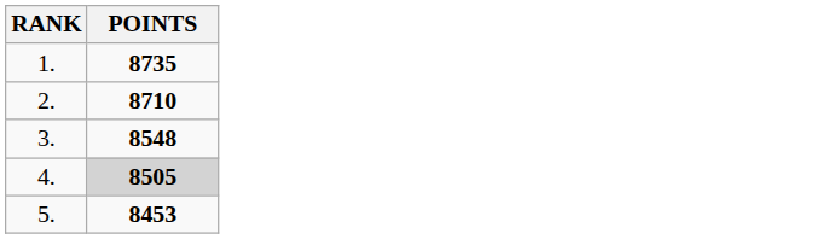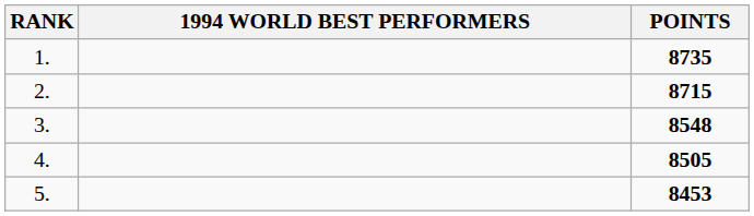 <table class=wikitable>
 <tr>
 <th>RANK</th>
+<th align="center" style="width: 25em">1994 WORLD BEST PERFORMERS</th>
 <th align="center" style="width: 5em">POINTS</th>
 </tr>
 <tr>
 <td align="center">1.</td>
+<td></td>
 <td align="center"><strong>8735</strong></td>
 </tr>
 <tr>
 <td align="center">2.</td>
-<td align="center"><strong>8710</strong></td>
+<td></td>
+<td align="center"><strong>8715</strong></td>
 </tr>
 <tr>
 <td align="center">3.</td>
+<td></td>
 <td align="center"><strong>8548</strong></td>
 </tr>
 <tr>
 <td align="center">4.</td>
-<td align="center" style="background: lightgrey;"><strong>8505</strong></td>
+<td></td>
+<td align="center"><strong>8505</strong></td>
 </tr>
 <tr>
 <td align="center">5.</td>
+<td></td>
 <td align="center"><strong>8453</strong></td>
 </tr>
 </table>
